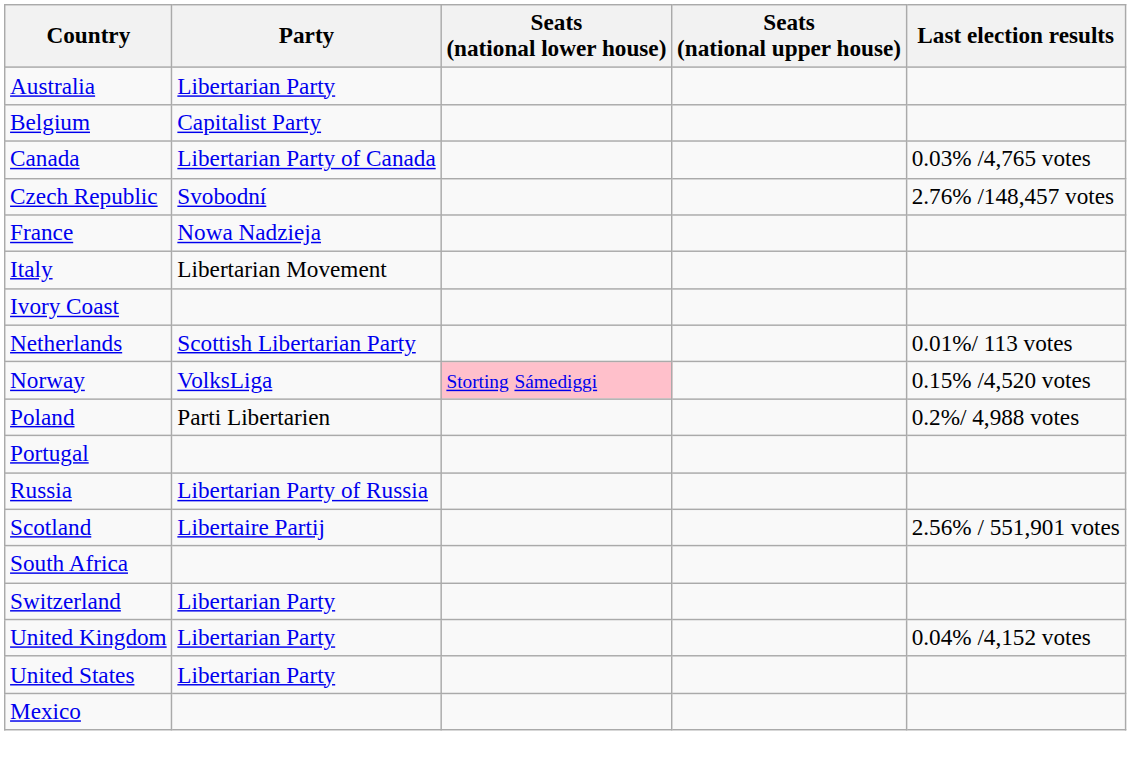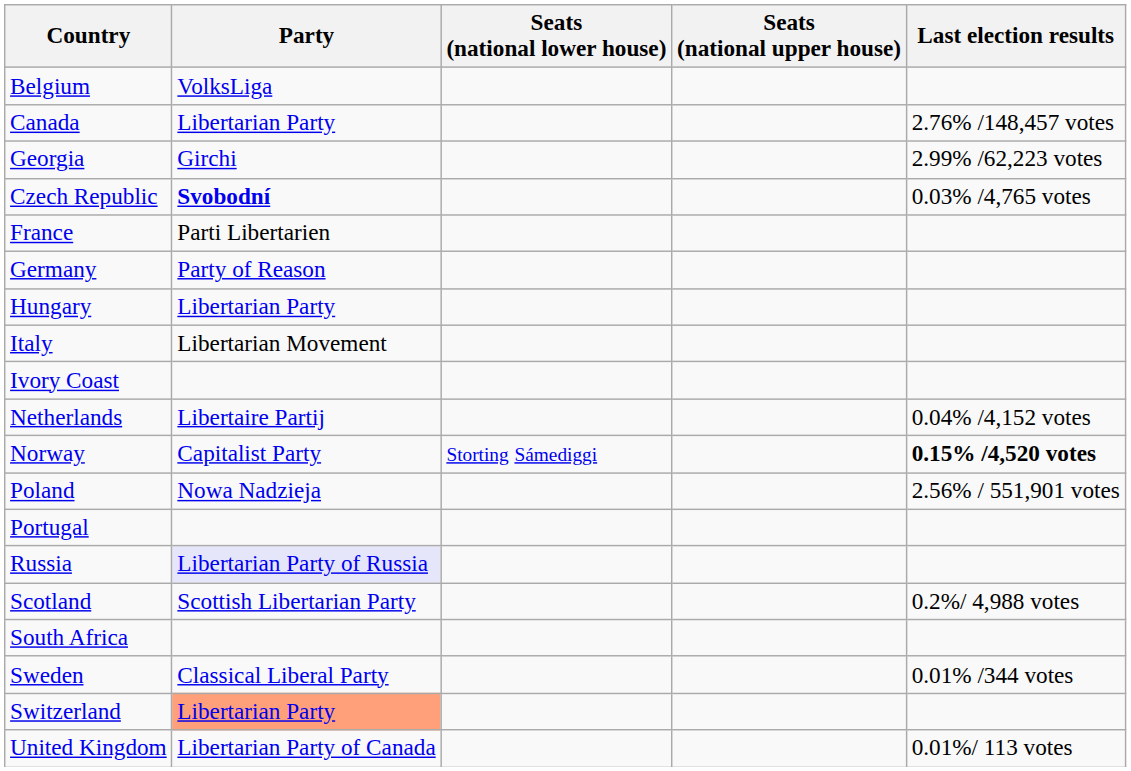 <table class="wikitable sortable">
 <tr>
 <th>Country</th>
 <th>Party</th>
 <th>Seats<br>(national lower house)</th>
 <th>Seats<br>(national upper house)</th>
 <th>Last election results</th>
 </tr>
 <tr>
-<td> <a href='#'>Australia</a></td>
-<td><a href='#'>Libertarian Party</a></td>
-<td></td>
-<td></td>
-<td></td>
-</tr>
-<tr>
 <td> <a href='#'>Belgium</a></td>
-<td><a href='#'>Capitalist Party</a></td>
+<td><a href='#'>VolksLiga</a></td>
 <td></td>
 <td></td>
 <td></td>
 </tr>
 <tr>
 <td> <a href='#'>Canada</a></td>
-<td><a href='#'>Libertarian Party of Canada</a></td>
+<td><a href='#'>Libertarian Party</a></td>
+<td></td>
+<td></td>
+<td>2.76% /148,457 votes</td>
+</tr>
+<tr>
+<td><a href='#'>Georgia</a></td>
+<td><a href='#'>Girchi</a></td>
+<td></td>
+<td></td>
+<td>2.99% /62,223 votes</td>
+</tr>
+<tr>
+<td> <a href='#'>Czech Republic</a></td>
+<td><strong><a href='#'>Svobodní</a></strong></td>
 <td></td>
 <td></td>
 <td>0.03% /4,765 votes</td>
 </tr>
 <tr>
-<td> <a href='#'>Czech Republic</a></td>
-<td><a href='#'>Svobodní</a></td>
+<td> <a href='#'>France</a></td>
+<td>Parti Libertarien</td>
 <td></td>
 <td></td>
-<td>2.76% /148,457 votes</td>
+<td></td>
 </tr>
 <tr>
-<td> <a href='#'>France</a></td>
-<td><a href='#'>Nowa Nadzieja</a></td>
+<td> <a href='#'>Germany</a></td>
+<td><a href='#'>Party of Reason</a></td>
+<td></td>
+<td></td>
+<td></td>
+</tr>
+<tr>
+<td> <a href='#'>Hungary</a></td>
+<td><a href='#'>Libertarian Party</a></td>
 <td></td>
 <td></td>
 <td></td>
 </tr>
 <tr>
 <td> <a href='#'>Italy</a></td>
 <td>Libertarian Movement</td>
 <td></td>
 <td></td>
 <td></td>
 </tr>
 <tr>
 <td> <a href='#'>Ivory Coast</a></td>
 <td></td>
 <td></td>
 <td></td>
 <td></td>
 </tr>
 <tr>
 <td> <a href='#'>Netherlands</a></td>
-<td><a href='#'>Scottish Libertarian Party</a></td>
+<td><a href='#'>Libertaire Partij</a></td>
 <td></td>
 <td></td>
-<td>0.01%/ 113 votes</td>
+<td>0.04% /4,152 votes</td>
 </tr>
 <tr>
 <td> <a href='#'>Norway</a></td>
-<td><a href='#'>VolksLiga</a></td>
-<td style="background: pink;"><small><a href='#'>Storting</a></small> <small><a href='#'>Sámediggi</a></small></td>
+<td><a href='#'>Capitalist Party</a></td>
+<td><small><a href='#'>Storting</a></small> <small><a href='#'>Sámediggi</a></small></td>
 <td></td>
-<td>0.15% /4,520 votes</td>
+<td><strong>0.15% /4,520 votes</strong></td>
 </tr>
 <tr>
 <td> <a href='#'>Poland</a></td>
-<td>Parti Libertarien</td>
+<td><a href='#'>Nowa Nadzieja</a></td>
 <td></td>
 <td></td>
-<td>0.2%/ 4,988 votes</td>
+<td>2.56% / 551,901 votes</td>
 </tr>
 <tr>
 <td> <a href='#'>Portugal</a></td>
 <td></td>
 <td></td>
 <td></td>
 <td></td>
 </tr>
 <tr>
 <td> <a href='#'>Russia</a></td>
-<td><a href='#'>Libertarian Party of Russia</a></td>
+<td style="background: lavender;"><a href='#'>Libertarian Party of Russia</a></td>
 <td></td>
 <td></td>
 <td></td>
 </tr>
 <tr>
 <td> <a href='#'>Scotland</a></td>
-<td><a href='#'>Libertaire Partij</a></td>
+<td><a href='#'>Scottish Libertarian Party</a></td>
 <td></td>
 <td></td>
-<td>2.56% / 551,901 votes</td>
+<td>0.2%/ 4,988 votes</td>
 </tr>
 <tr>
 <td> <a href='#'>South Africa</a></td>
 <td></td>
 <td></td>
 <td></td>
 <td></td>
 </tr>
 <tr>
+<td> <a href='#'>Sweden</a></td>
+<td><a href='#'>Classical Liberal Party</a></td>
+<td></td>
+<td></td>
+<td>0.01% /344 votes</td>
+</tr>
+<tr>
 <td> <a href='#'>Switzerland</a></td>
-<td><a href='#'>Libertarian Party</a></td>
+<td style="background: lightsalmon;"><a href='#'>Libertarian Party</a></td>
 <td></td>
 <td></td>
 <td></td>
 </tr>
 <tr>
 <td> <a href='#'>United Kingdom</a></td>
-<td><a href='#'>Libertarian Party</a></td>
+<td><a href='#'>Libertarian Party of Canada</a></td>
 <td></td>
 <td></td>
-<td>0.04% /4,152 votes</td>
-</tr>
-<tr>
-<td> <a href='#'>United States</a></td>
-<td><a href='#'>Libertarian Party</a></td>
-<td></td>
-<td></td>
-<td></td>
-</tr>
-<tr>
-<td><a href='#'>Mexico</a></td>
-<td></td>
-<td></td>
-<td></td>
-<td></td>
+<td>0.01%/ 113 votes</td>
 </tr>
 </table>
